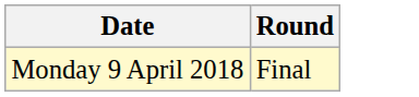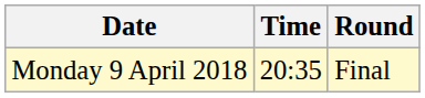 <table class="wikitable">
 <tr>
 <th>Date</th>
+<th>Time</th>
 <th>Round</th>
 </tr>
 <tr>
 <td style=background:lemonchiffon>Monday 9 April 2018</td>
+<td style=background:lemonchiffon>20:35</td>
 <td style=background:lemonchiffon>Final</td>
 </tr>
 </table>
